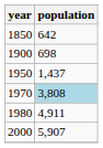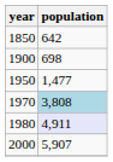 <table class="wikitable">
 <tr>
 <th>year</th>
 <th>population</th>
 </tr>
 <tr>
 <td>1850</td>
 <td>642</td>
 </tr>
 <tr>
 <td>1900</td>
 <td>698</td>
 </tr>
 <tr>
 <td>1950</td>
-<td>1,437</td>
+<td>1,477</td>
 </tr>
 <tr>
 <td>1970</td>
 <td style="background: lightblue;">3,808</td>
 </tr>
 <tr>
 <td>1980</td>
-<td>4,911</td>
+<td style="background: lavender;">4,911</td>
 </tr>
 <tr>
 <td>2000</td>
 <td>5,907</td>
 </tr>
 <tr>
 </tr>
 </table>
